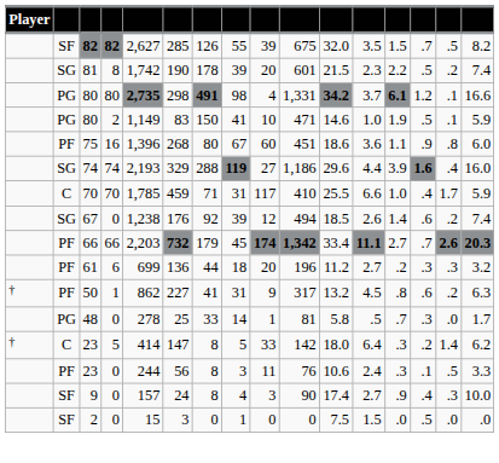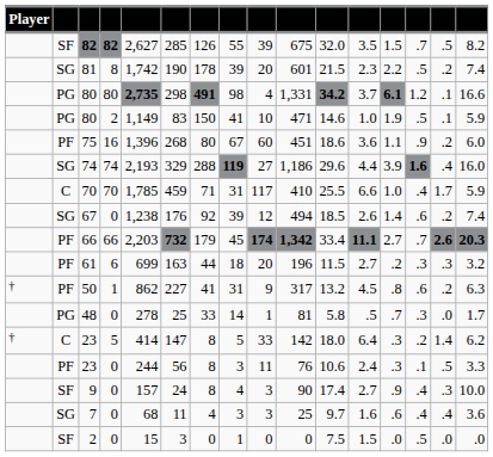 <table class="wikitable sortable" style="font-size: 95%; text-align:right;">
 <tr>
 <th style="background:#010101; color:#FFFFFF; border-top:#8D9093 3px solid; border-bottom:#8D9093 3px solid;">Player</th>
 <th style="background:#010101; color:#FFFFFF; border-top:#8D9093 3px solid; border-bottom:#8D9093 3px solid;"></th>
 <th style="background:#010101; color:#FFFFFF; border-top:#8D9093 3px solid; border-bottom:#8D9093 3px solid;"></th>
 <th style="background:#010101; color:#FFFFFF; border-top:#8D9093 3px solid; border-bottom:#8D9093 3px solid;"></th>
 <th style="background:#010101; color:#FFFFFF; border-top:#8D9093 3px solid; border-bottom:#8D9093 3px solid;"></th>
 <th style="background:#010101; color:#FFFFFF; border-top:#8D9093 3px solid; border-bottom:#8D9093 3px solid;"></th>
 <th style="background:#010101; color:#FFFFFF; border-top:#8D9093 3px solid; border-bottom:#8D9093 3px solid;"></th>
 <th style="background:#010101; color:#FFFFFF; border-top:#8D9093 3px solid; border-bottom:#8D9093 3px solid;"></th>
 <th style="background:#010101; color:#FFFFFF; border-top:#8D9093 3px solid; border-bottom:#8D9093 3px solid;"></th>
 <th style="background:#010101; color:#FFFFFF; border-top:#8D9093 3px solid; border-bottom:#8D9093 3px solid;"></th>
 <th style="background:#010101; color:#FFFFFF; border-top:#8D9093 3px solid; border-bottom:#8D9093 3px solid;"></th>
 <th style="background:#010101; color:#FFFFFF; border-top:#8D9093 3px solid; border-bottom:#8D9093 3px solid;"></th>
 <th style="background:#010101; color:#FFFFFF; border-top:#8D9093 3px solid; border-bottom:#8D9093 3px solid;"></th>
 <th style="background:#010101; color:#FFFFFF; border-top:#8D9093 3px solid; border-bottom:#8D9093 3px solid;"></th>
 <th style="background:#010101; color:#FFFFFF; border-top:#8D9093 3px solid; border-bottom:#8D9093 3px solid;"></th>
 <th style="background:#010101; color:#FFFFFF; border-top:#8D9093 3px solid; border-bottom:#8D9093 3px solid;"></th>
 </tr>
 <tr>
 <td style="text-align:left;"></td>
 <td style="text-align:center;">SF</td>
 <td style="background:#8D9093; color:#010101;"><strong>82</strong></td>
 <td style="background:#8D9093; color:#010101;"><strong>82</strong></td>
 <td>2,627</td>
 <td>285</td>
 <td>126</td>
 <td>55</td>
 <td>39</td>
 <td>675</td>
 <td>32.0</td>
 <td>3.5</td>
 <td>1.5</td>
 <td>.7</td>
 <td>.5</td>
 <td>8.2</td>
 </tr>
 <tr>
 <td style="text-align:left;"></td>
 <td style="text-align:center;">SG</td>
 <td>81</td>
 <td>8</td>
 <td>1,742</td>
 <td>190</td>
 <td>178</td>
 <td>39</td>
 <td>20</td>
 <td>601</td>
 <td>21.5</td>
 <td>2.3</td>
 <td>2.2</td>
 <td>.5</td>
 <td>.2</td>
 <td>7.4</td>
 </tr>
 <tr>
 <td style="text-align:left;"></td>
 <td style="text-align:center;">PG</td>
 <td>80</td>
 <td>80</td>
 <td style="background:#8D9093; color:#010101;"><strong>2,735</strong></td>
 <td>298</td>
 <td style="background:#8D9093; color:#010101;"><strong>491</strong></td>
 <td>98</td>
 <td>4</td>
 <td>1,331</td>
 <td style="background:#8D9093; color:#010101;"><strong>34.2</strong></td>
 <td>3.7</td>
 <td style="background:#8D9093; color:#010101;"><strong>6.1</strong></td>
 <td>1.2</td>
 <td>.1</td>
 <td>16.6</td>
 </tr>
 <tr>
 <td style="text-align:left;"></td>
 <td style="text-align:center;">PG</td>
 <td>80</td>
 <td>2</td>
 <td>1,149</td>
 <td>83</td>
 <td>150</td>
 <td>41</td>
 <td>10</td>
 <td>471</td>
 <td>14.6</td>
 <td>1.0</td>
 <td>1.9</td>
 <td>.5</td>
 <td>.1</td>
 <td>5.9</td>
 </tr>
 <tr>
 <td style="text-align:left;"></td>
 <td style="text-align:center;">PF</td>
 <td>75</td>
 <td>16</td>
 <td>1,396</td>
 <td>268</td>
 <td>80</td>
 <td>67</td>
 <td>60</td>
 <td>451</td>
 <td>18.6</td>
 <td>3.6</td>
 <td>1.1</td>
 <td>.9</td>
-<td>.8</td>
+<td>.2</td>
 <td>6.0</td>
 </tr>
 <tr>
 <td style="text-align:left;"></td>
 <td style="text-align:center;">SG</td>
 <td>74</td>
 <td>74</td>
 <td>2,193</td>
 <td>329</td>
 <td>288</td>
 <td style="background:#8D9093; color:#010101;"><strong>119</strong></td>
 <td>27</td>
 <td>1,186</td>
 <td>29.6</td>
 <td>4.4</td>
 <td>3.9</td>
 <td style="background:#8D9093; color:#010101;"><strong>1.6</strong></td>
 <td>.4</td>
 <td>16.0</td>
 </tr>
 <tr>
 <td style="text-align:left;"></td>
 <td style="text-align:center;">C</td>
 <td>70</td>
 <td>70</td>
 <td>1,785</td>
 <td>459</td>
 <td>71</td>
 <td>31</td>
 <td>117</td>
 <td>410</td>
 <td>25.5</td>
 <td>6.6</td>
 <td>1.0</td>
 <td>.4</td>
 <td>1.7</td>
 <td>5.9</td>
 </tr>
 <tr>
 <td style="text-align:left;"></td>
 <td style="text-align:center;">SG</td>
 <td>67</td>
 <td>0</td>
 <td>1,238</td>
 <td>176</td>
 <td>92</td>
 <td>39</td>
 <td>12</td>
 <td>494</td>
 <td>18.5</td>
 <td>2.6</td>
 <td>1.4</td>
 <td>.6</td>
 <td>.2</td>
 <td>7.4</td>
 </tr>
 <tr>
 <td style="text-align:left;"></td>
 <td style="text-align:center;">PF</td>
 <td>66</td>
 <td>66</td>
 <td>2,203</td>
 <td style="background:#8D9093; color:#010101;"><strong>732</strong></td>
 <td>179</td>
 <td>45</td>
 <td style="background:#8D9093; color:#010101;"><strong>174</strong></td>
 <td style="background:#8D9093; color:#010101;"><strong>1,342</strong></td>
 <td>33.4</td>
 <td style="background:#8D9093; color:#010101;"><strong>11.1</strong></td>
 <td>2.7</td>
 <td>.7</td>
 <td style="background:#8D9093; color:#010101;"><strong>2.6</strong></td>
 <td style="background:#8D9093; color:#010101;"><strong>20.3</strong></td>
 </tr>
 <tr>
 <td style="text-align:left;"></td>
 <td style="text-align:center;">PF</td>
 <td>61</td>
 <td>6</td>
 <td>699</td>
-<td>136</td>
+<td>163</td>
 <td>44</td>
 <td>18</td>
 <td>20</td>
 <td>196</td>
-<td>11.2</td>
+<td>11.5</td>
 <td>2.7</td>
 <td>.2</td>
 <td>.3</td>
 <td>.3</td>
 <td>3.2</td>
 </tr>
 <tr>
 <td style="text-align:left;"><sup>†</sup></td>
 <td style="text-align:center;">PF</td>
 <td>50</td>
 <td>1</td>
 <td>862</td>
 <td>227</td>
 <td>41</td>
 <td>31</td>
 <td>9</td>
 <td>317</td>
 <td>13.2</td>
 <td>4.5</td>
 <td>.8</td>
 <td>.6</td>
 <td>.2</td>
 <td>6.3</td>
 </tr>
 <tr>
 <td style="text-align:left;"></td>
 <td style="text-align:center;">PG</td>
 <td>48</td>
 <td>0</td>
 <td>278</td>
 <td>25</td>
 <td>33</td>
 <td>14</td>
 <td>1</td>
 <td>81</td>
 <td>5.8</td>
 <td>.5</td>
 <td>.7</td>
 <td>.3</td>
 <td>.0</td>
 <td>1.7</td>
 </tr>
 <tr>
 <td style="text-align:left;"><sup>†</sup></td>
 <td style="text-align:center;">C</td>
 <td>23</td>
 <td>5</td>
 <td>414</td>
 <td>147</td>
 <td>8</td>
 <td>5</td>
 <td>33</td>
 <td>142</td>
 <td>18.0</td>
 <td>6.4</td>
 <td>.3</td>
 <td>.2</td>
 <td>1.4</td>
 <td>6.2</td>
 </tr>
 <tr>
 <td style="text-align:left;"></td>
 <td style="text-align:center;">PF</td>
 <td>23</td>
 <td>0</td>
 <td>244</td>
 <td>56</td>
 <td>8</td>
 <td>3</td>
 <td>11</td>
 <td>76</td>
 <td>10.6</td>
 <td>2.4</td>
 <td>.3</td>
 <td>.1</td>
 <td>.5</td>
 <td>3.3</td>
 </tr>
 <tr>
 <td style="text-align:left;"></td>
 <td style="text-align:center;">SF</td>
 <td>9</td>
 <td>0</td>
 <td>157</td>
 <td>24</td>
 <td>8</td>
 <td>4</td>
 <td>3</td>
 <td>90</td>
 <td>17.4</td>
 <td>2.7</td>
 <td>.9</td>
 <td>.4</td>
 <td>.3</td>
 <td>10.0</td>
 </tr>
 <tr>
 <td style="text-align:left;"></td>
+<td style="text-align:center;">SG</td>
+<td>7</td>
+<td>0</td>
+<td>68</td>
+<td>11</td>
+<td>4</td>
+<td>3</td>
+<td>3</td>
+<td>25</td>
+<td>9.7</td>
+<td>1.6</td>
+<td>.6</td>
+<td>.4</td>
+<td>.4</td>
+<td>3.6</td>
+</tr>
+<tr>
+<td style="text-align:left;"></td>
 <td style="text-align:center;">SF</td>
 <td>2</td>
 <td>0</td>
 <td>15</td>
 <td>3</td>
 <td>0</td>
 <td>1</td>
 <td>0</td>
 <td>0</td>
 <td>7.5</td>
 <td>1.5</td>
 <td>.0</td>
 <td>.5</td>
 <td>.0</td>
 <td>.0</td>
 </tr>
 </table>
